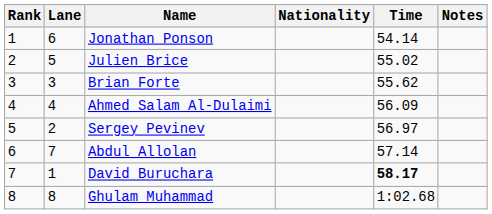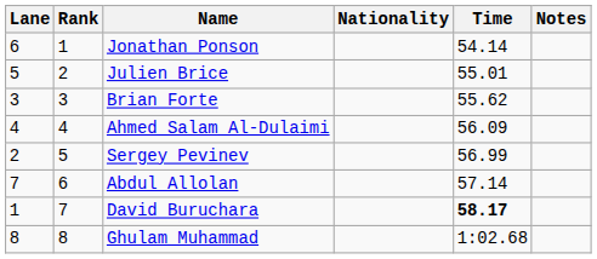 <table class="wikitable">
 <tr>
+<th>Lane</th>
 <th>Rank</th>
-<th>Lane</th>
 <th>Name</th>
 <th>Nationality</th>
 <th>Time</th>
 <th>Notes</th>
 </tr>
 <tr>
+<td>6</td>
 <td>1</td>
-<td>6</td>
 <td><a href='#'>Jonathan Ponson</a></td>
 <td></td>
 <td>54.14</td>
 <td></td>
 </tr>
 <tr>
+<td>5</td>
 <td>2</td>
-<td>5</td>
 <td><a href='#'>Julien Brice</a></td>
 <td></td>
-<td>55.02</td>
+<td>55.01</td>
 <td></td>
 </tr>
 <tr>
 <td>3</td>
 <td>3</td>
 <td><a href='#'>Brian Forte</a></td>
 <td></td>
 <td>55.62</td>
 <td></td>
 </tr>
 <tr>
 <td>4</td>
 <td>4</td>
 <td><a href='#'>Ahmed Salam Al-Dulaimi</a></td>
 <td></td>
 <td>56.09</td>
 <td></td>
 </tr>
 <tr>
+<td>2</td>
 <td>5</td>
-<td>2</td>
 <td><a href='#'>Sergey Pevinev</a></td>
 <td></td>
-<td>56.97</td>
+<td>56.99</td>
 <td></td>
 </tr>
 <tr>
+<td>7</td>
 <td>6</td>
-<td>7</td>
 <td><a href='#'>Abdul Allolan</a></td>
 <td></td>
 <td>57.14</td>
 <td></td>
 </tr>
 <tr>
+<td>1</td>
 <td>7</td>
-<td>1</td>
 <td><a href='#'>David Buruchara</a></td>
 <td></td>
 <td><strong>58.17</strong></td>
 <td></td>
 </tr>
 <tr>
 <td>8</td>
 <td>8</td>
 <td><a href='#'>Ghulam Muhammad</a></td>
 <td></td>
 <td>1:02.68</td>
 <td></td>
 </tr>
 </table>
